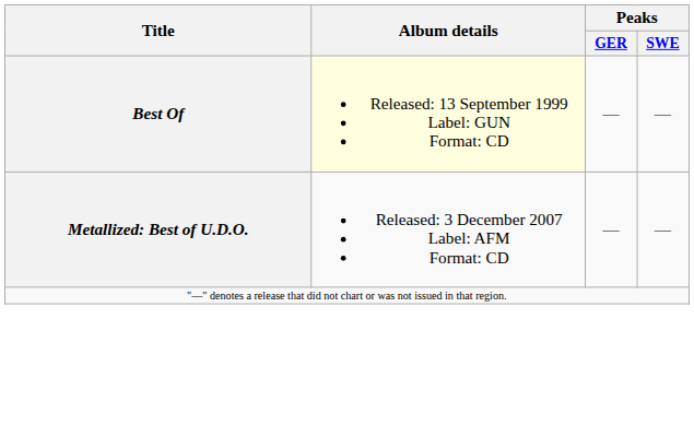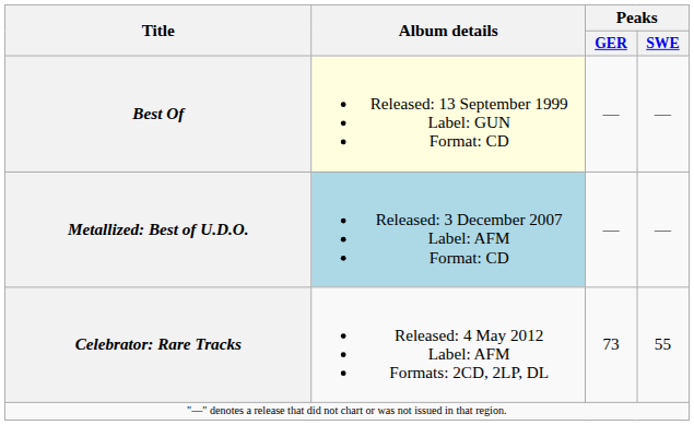 <table class="wikitable plainrowheaders" style="text-align:center;">
 <tr>
 <th scope="col" rowspan="2" style="width:18em;">Title</th>
 <th scope="col" rowspan="2" style="width:16em;">Album details</th>
 <th scope="col" colspan="2">Peaks</th>
 </tr>
 <tr>
 <th scope="col" style="width:3em;font-size:90%;"><a href='#'>GER</a><br></th>
 <th scope="col" style="width:3em;font-size:90%;"><a href='#'>SWE</a><br></th>
 </tr>
 <tr>
 <th scope="row"><em>Best Of</em></th>
 <td style="background: lightyellow;"><br><ul><li>Released: 13 September 1999</li><li>Label: GUN</li><li>Format: CD</li></ul></td>
 <td>—</td>
 <td>—</td>
 </tr>
 <tr>
 <th scope="row"><em>Metallized: Best of U.D.O.</em></th>
-<td><br><ul><li>Released: 3 December 2007</li><li>Label: AFM</li><li>Format: CD</li></ul></td>
+<td style="background: lightblue;"><br><ul><li>Released: 3 December 2007</li><li>Label: AFM</li><li>Format: CD</li></ul></td>
 <td>—</td>
 <td>—</td>
+</tr>
+<tr>
+<th scope="row"><em>Celebrator: Rare Tracks</em></th>
+<td><br><ul><li>Released: 4 May 2012</li><li>Label: AFM</li><li>Formats: 2CD, 2LP, DL</li></ul></td>
+<td>73</td>
+<td>55</td>
 </tr>
 <tr>
 <td align="center" colspan="4" style="font-size: 8pt">"—" denotes a release that did not chart or was not issued in that region.</td>
 </tr>
 </table>
